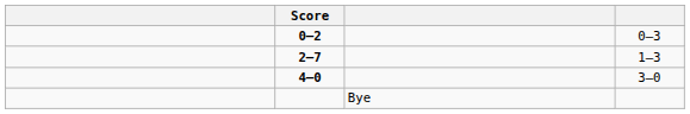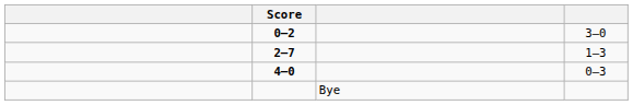 <table class="wikitable" style="text-align: center; ">
 <tr>
 <th align="right" width="270"></th>
 <th width="65">Score</th>
 <th align="left" width="270"></th>
 <th width="65"></th>
 </tr>
 <tr>
 <td align="left"></td>
 <td><strong>0–2</strong></td>
 <td align="left"><strong></strong></td>
-<td>0–3 <strong></strong></td>
+<td>3–0 <strong></strong></td>
 </tr>
 <tr>
 <td align="left"></td>
 <td><strong>2–7</strong></td>
 <td align="left"><strong></strong></td>
 <td>1–3 <strong></strong></td>
 </tr>
 <tr>
 <td align="left"><strong></strong></td>
 <td><strong>4–0</strong></td>
 <td align="left"></td>
-<td>3–0 <strong></strong></td>
+<td>0–3 <strong></strong></td>
 </tr>
 <tr>
 <td align="left"><strong></strong></td>
 <td></td>
 <td align="left">Bye</td>
 <td></td>
 </tr>
 </table>
